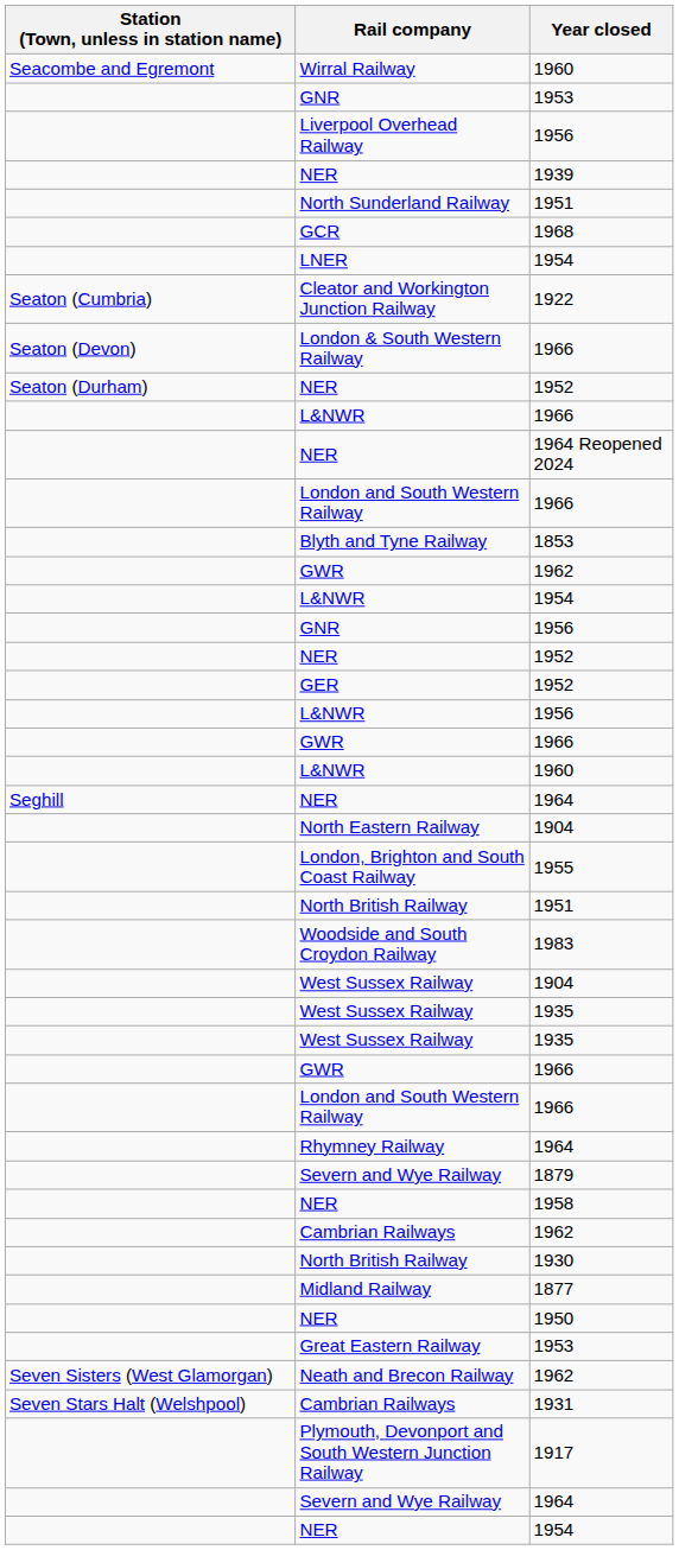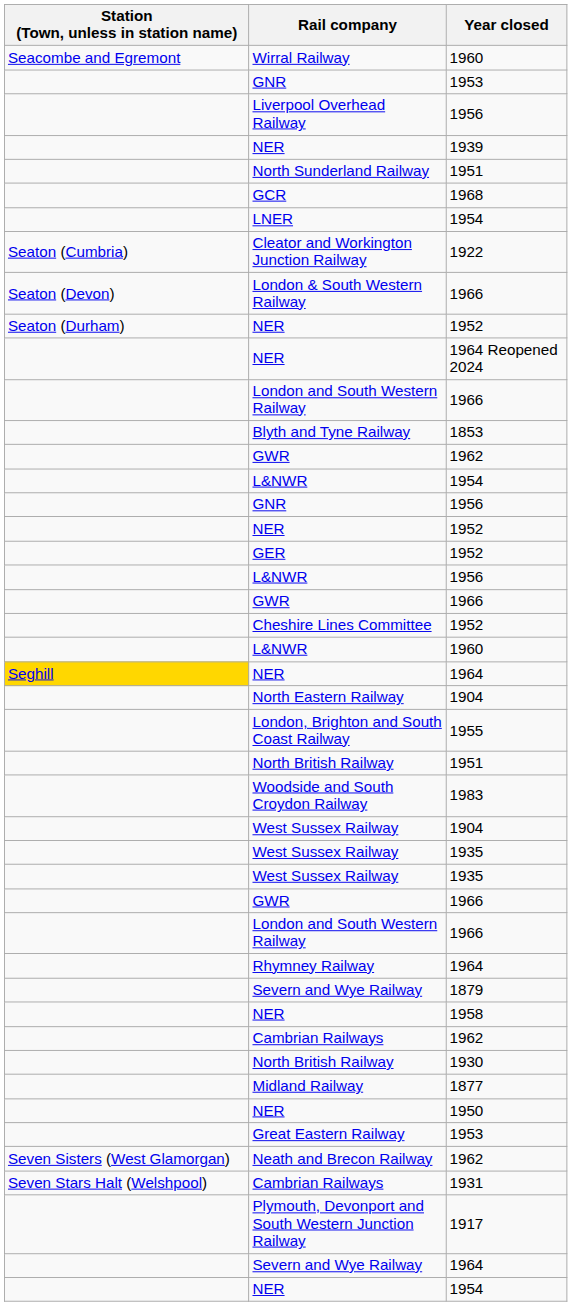 <table class="wikitable sortable">
 <tr>
 <th style="width:250px">Station<br>(Town, unless in station name)</th>
 <th style="width:200px">Rail company</th>
 <th style="width:120px">Year closed</th>
 </tr>
 <tr>
 <td><a href='#'>Seacombe and Egremont</a></td>
 <td><a href='#'>Wirral Railway</a></td>
 <td>1960</td>
 </tr>
 <tr>
 <td></td>
 <td><a href='#'>GNR</a></td>
 <td>1953</td>
 </tr>
 <tr>
 <td></td>
 <td><a href='#'>Liverpool Overhead Railway</a></td>
 <td>1956</td>
 </tr>
 <tr>
 <td></td>
 <td><a href='#'>NER</a></td>
 <td>1939</td>
 </tr>
 <tr>
 <td></td>
 <td><a href='#'>North Sunderland Railway</a></td>
 <td>1951</td>
 </tr>
 <tr>
 <td></td>
 <td><a href='#'>GCR</a></td>
 <td>1968</td>
 </tr>
 <tr>
 <td></td>
 <td><a href='#'>LNER</a></td>
 <td>1954</td>
 </tr>
 <tr>
 <td><a href='#'>Seaton</a> (<a href='#'>Cumbria</a>)</td>
 <td><a href='#'>Cleator and Workington Junction Railway</a></td>
 <td>1922</td>
 </tr>
 <tr>
 <td><a href='#'>Seaton</a> (<a href='#'>Devon</a>)</td>
 <td><a href='#'>London & South Western Railway</a></td>
 <td>1966</td>
 </tr>
 <tr>
 <td><a href='#'>Seaton</a> (<a href='#'>Durham</a>)</td>
 <td><a href='#'>NER</a></td>
 <td>1952</td>
 </tr>
 <tr>
 <td></td>
-<td><a href='#'>L&NWR</a></td>
-<td>1966</td>
-</tr>
-<tr>
-<td></td>
 <td><a href='#'>NER</a></td>
 <td>1964 Reopened 2024</td>
 </tr>
 <tr>
 <td></td>
 <td><a href='#'>London and South Western Railway</a></td>
 <td>1966</td>
 </tr>
 <tr>
 <td></td>
 <td><a href='#'>Blyth and Tyne Railway</a></td>
 <td>1853</td>
 </tr>
 <tr>
 <td></td>
 <td><a href='#'>GWR</a></td>
 <td>1962</td>
 </tr>
 <tr>
 <td></td>
 <td><a href='#'>L&NWR</a></td>
 <td>1954</td>
 </tr>
 <tr>
 <td></td>
 <td><a href='#'>GNR</a></td>
 <td>1956</td>
 </tr>
 <tr>
 <td></td>
 <td><a href='#'>NER</a></td>
 <td>1952</td>
 </tr>
 <tr>
 <td></td>
 <td><a href='#'>GER</a></td>
 <td>1952</td>
 </tr>
 <tr>
 <td></td>
 <td><a href='#'>L&NWR</a></td>
 <td>1956</td>
 </tr>
 <tr>
 <td></td>
 <td><a href='#'>GWR</a></td>
 <td>1966</td>
 </tr>
 <tr>
 <td></td>
+<td><a href='#'>Cheshire Lines Committee</a></td>
+<td>1952</td>
+</tr>
+<tr>
+<td></td>
 <td><a href='#'>L&NWR</a></td>
 <td>1960</td>
 </tr>
 <tr>
-<td><a href='#'>Seghill</a></td>
+<td style="background: gold;"><a href='#'>Seghill</a></td>
 <td><a href='#'>NER</a></td>
 <td>1964</td>
 </tr>
 <tr>
 <td></td>
 <td><a href='#'>North Eastern Railway</a></td>
 <td>1904</td>
 </tr>
 <tr>
 <td></td>
 <td><a href='#'>London, Brighton and South Coast Railway</a></td>
 <td>1955</td>
 </tr>
 <tr>
 <td></td>
 <td><a href='#'>North British Railway</a></td>
 <td>1951</td>
 </tr>
 <tr>
 <td></td>
 <td><a href='#'>Woodside and South Croydon Railway</a></td>
 <td>1983</td>
 </tr>
 <tr>
 <td></td>
 <td><a href='#'>West Sussex Railway</a></td>
 <td>1904</td>
 </tr>
 <tr>
 <td></td>
 <td><a href='#'>West Sussex Railway</a></td>
 <td>1935</td>
 </tr>
 <tr>
 <td></td>
 <td><a href='#'>West Sussex Railway</a></td>
 <td>1935</td>
 </tr>
 <tr>
 <td></td>
 <td><a href='#'>GWR</a></td>
 <td>1966</td>
 </tr>
 <tr>
 <td></td>
 <td><a href='#'>London and South Western Railway</a></td>
 <td>1966</td>
 </tr>
 <tr>
 <td></td>
 <td><a href='#'>Rhymney Railway</a></td>
 <td>1964</td>
 </tr>
 <tr>
 <td></td>
 <td><a href='#'>Severn and Wye Railway</a></td>
 <td>1879</td>
 </tr>
 <tr>
 <td></td>
 <td><a href='#'>NER</a></td>
 <td>1958</td>
 </tr>
 <tr>
 <td></td>
 <td><a href='#'>Cambrian Railways</a></td>
 <td>1962</td>
 </tr>
 <tr>
 <td></td>
 <td><a href='#'>North British Railway</a></td>
 <td>1930</td>
 </tr>
 <tr>
 <td></td>
 <td><a href='#'>Midland Railway</a></td>
 <td>1877</td>
 </tr>
 <tr>
 <td></td>
 <td><a href='#'>NER</a></td>
 <td>1950</td>
 </tr>
 <tr>
 <td></td>
 <td><a href='#'>Great Eastern Railway</a></td>
 <td>1953</td>
 </tr>
 <tr>
 <td><a href='#'>Seven Sisters</a> (<a href='#'>West Glamorgan</a>)</td>
 <td><a href='#'>Neath and Brecon Railway</a></td>
 <td>1962</td>
 </tr>
 <tr>
 <td><a href='#'>Seven Stars Halt</a> (<a href='#'>Welshpool</a>)</td>
 <td><a href='#'>Cambrian Railways</a></td>
 <td>1931</td>
 </tr>
 <tr>
 <td></td>
 <td><a href='#'>Plymouth, Devonport and South Western Junction Railway</a></td>
 <td>1917</td>
 </tr>
 <tr>
 <td></td>
 <td><a href='#'>Severn and Wye Railway</a></td>
 <td>1964</td>
 </tr>
 <tr>
 <td></td>
 <td><a href='#'>NER</a></td>
 <td>1954</td>
 </tr>
 </table>
